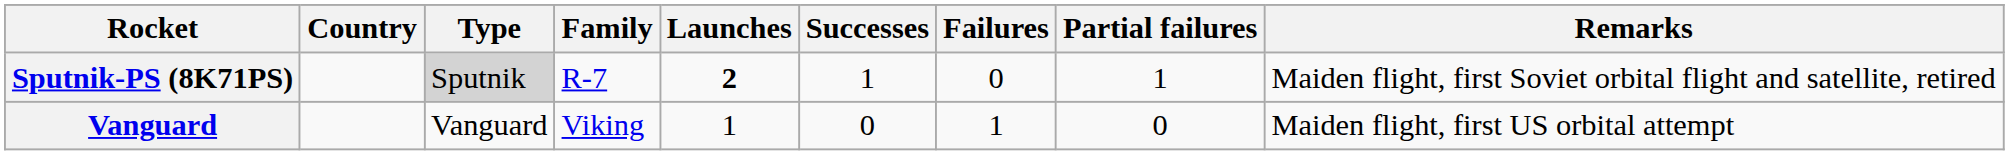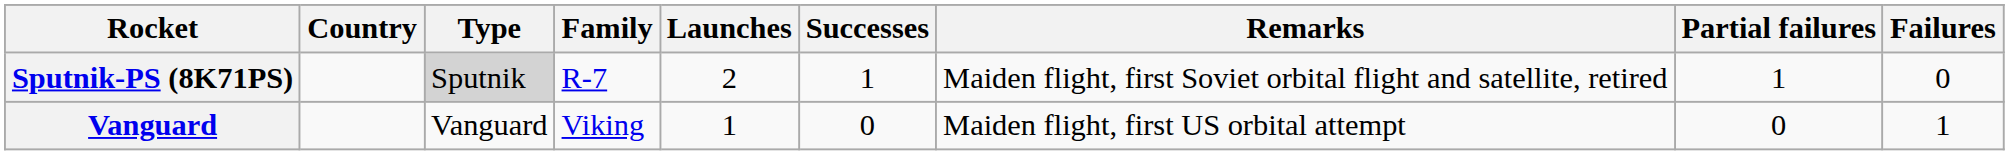 <table class="wikitable sortable" style="text-align:center;">
 <tr>
 <th scope=col>Rocket</th>
 <th scope=col>Country</th>
 <th scope=col>Type</th>
 <th scope=col>Family</th>
 <th scope=col>Launches</th>
 <th scope=col>Successes</th>
+<th scope=col>Remarks</th>
+<th scope=col>Partial failures</th>
 <th scope=col>Failures</th>
-<th scope=col>Partial failures</th>
-<th scope=col>Remarks</th>
 </tr>
 <tr>
 <th scope=row><a href='#'>Sputnik-PS</a> (8K71PS)</th>
 <td style="text-align:left;"></td>
 <td style="background: lightgrey; text-align:left;">Sputnik</td>
 <td style="text-align:left;"><a href='#'>R-7</a></td>
-<td><strong>2</strong></td>
+<td>2</td>
+<td>1</td>
+<td style="text-align:left;">Maiden flight, first Soviet orbital flight and satellite, retired</td>
 <td>1</td>
 <td>0</td>
-<td>1</td>
-<td style="text-align:left;">Maiden flight, first Soviet orbital flight and satellite, retired</td>
 </tr>
 <tr>
 <th scope=row><a href='#'>Vanguard</a></th>
 <td style="text-align:left;"></td>
 <td style="text-align:left;">Vanguard</td>
 <td style="text-align:left;"><a href='#'>Viking</a></td>
 <td>1</td>
 <td>0</td>
+<td style="text-align:left;">Maiden flight, first US orbital attempt</td>
+<td>0</td>
 <td>1</td>
-<td>0</td>
-<td style="text-align:left;">Maiden flight, first US orbital attempt</td>
 </tr>
 </table>
